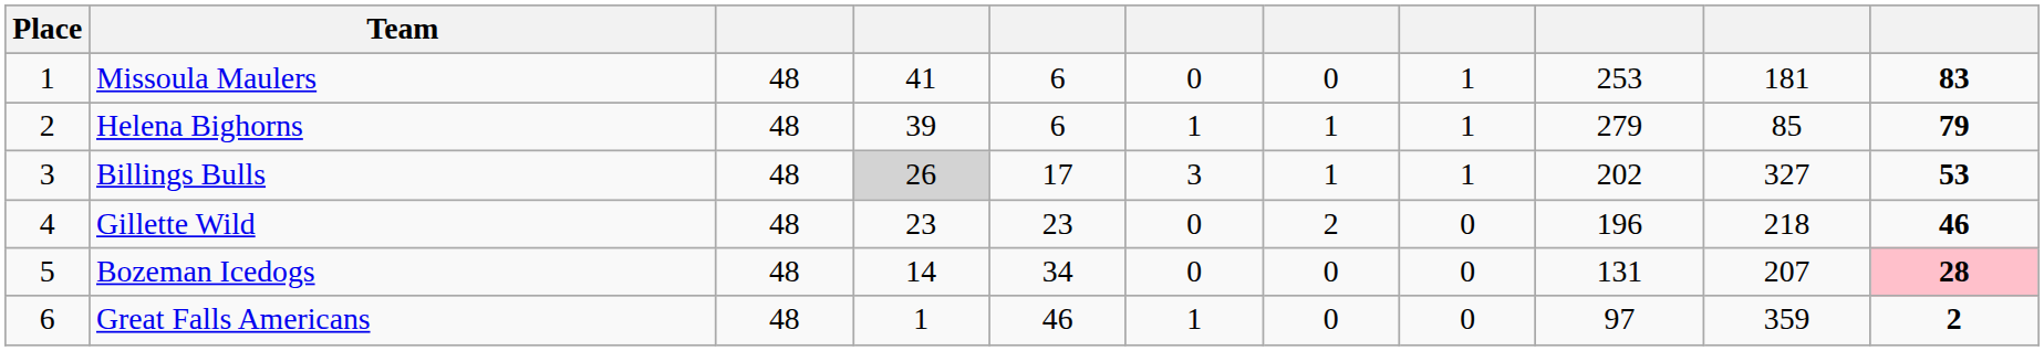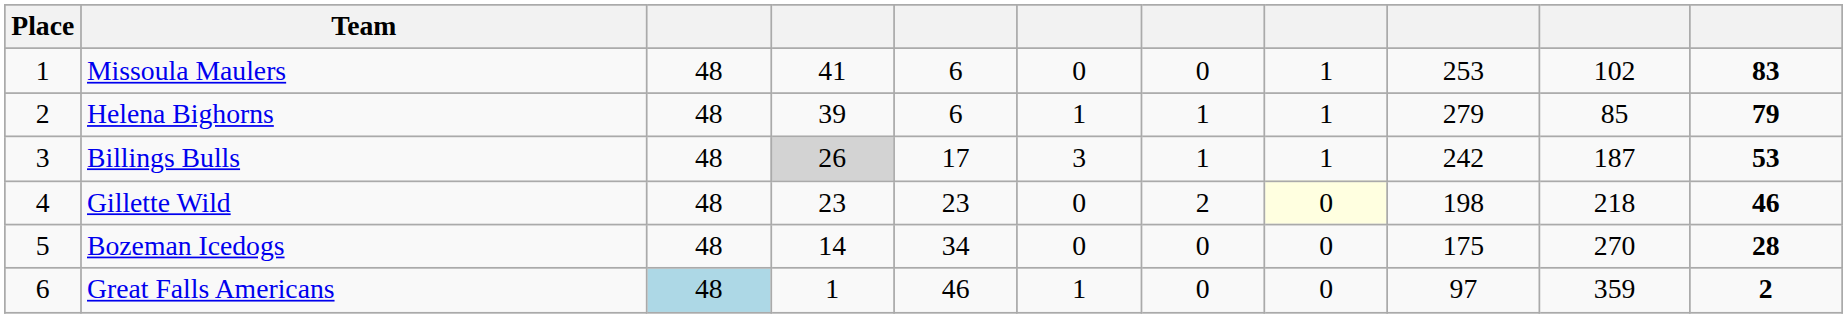 <table class="wikitable sortable">
 <tr>
 <th style="width 5em;">Place</th>
 <th style="width:20em;" class="unsortable">Team</th>
 <th style="width:4em;" class="unsortable"></th>
 <th style="width:4em;"></th>
 <th style="width:4em;"></th>
 <th style="width:4em;"></th>
 <th style="width:4em;"></th>
 <th style="width:4em;"></th>
 <th style="width:5em;"></th>
 <th style="width:5em;"></th>
 <th style="width:5em;"></th>
 </tr>
 <tr style="text-align: center;">
 <td>1</td>
 <td align=left><a href='#'>Missoula Maulers</a></td>
 <td>48</td>
 <td>41</td>
 <td>6</td>
 <td>0</td>
 <td>0</td>
 <td>1</td>
 <td>253</td>
-<td>181</td>
+<td>102</td>
 <td><strong>83</strong></td>
 </tr>
 <tr style="text-align: center;">
 <td>2</td>
 <td align=left><a href='#'>Helena Bighorns</a></td>
 <td>48</td>
 <td>39</td>
 <td>6</td>
 <td>1</td>
 <td>1</td>
 <td>1</td>
 <td>279</td>
 <td>85</td>
 <td><strong>79</strong></td>
 </tr>
 <tr style="text-align: center;">
 <td>3</td>
 <td align=left><a href='#'>Billings Bulls</a></td>
 <td>48</td>
 <td style="background: lightgrey;">26</td>
 <td>17</td>
 <td>3</td>
 <td>1</td>
 <td>1</td>
-<td>202</td>
-<td>327</td>
+<td>242</td>
+<td>187</td>
 <td><strong>53</strong></td>
 </tr>
 <tr style="text-align: center;">
 <td>4</td>
 <td align=left><a href='#'>Gillette Wild</a></td>
 <td>48</td>
 <td>23</td>
 <td>23</td>
 <td>0</td>
 <td>2</td>
-<td>0</td>
-<td>196</td>
+<td style="background: lightyellow;">0</td>
+<td>198</td>
 <td>218</td>
 <td><strong>46</strong></td>
 </tr>
 <tr style="text-align: center;">
 <td>5</td>
 <td align=left><a href='#'>Bozeman Icedogs</a></td>
 <td>48</td>
 <td>14</td>
 <td>34</td>
 <td>0</td>
 <td>0</td>
 <td>0</td>
-<td>131</td>
-<td>207</td>
-<td style="background: pink;"><strong>28</strong></td>
+<td>175</td>
+<td>270</td>
+<td><strong>28</strong></td>
 </tr>
 <tr style="text-align: center;">
 <td>6</td>
 <td align=left><a href='#'>Great Falls Americans</a></td>
-<td>48</td>
+<td style="background: lightblue;">48</td>
 <td>1</td>
 <td>46</td>
 <td>1</td>
 <td>0</td>
 <td>0</td>
 <td>97</td>
 <td>359</td>
 <td><strong>2</strong></td>
 </tr>
 </table>
